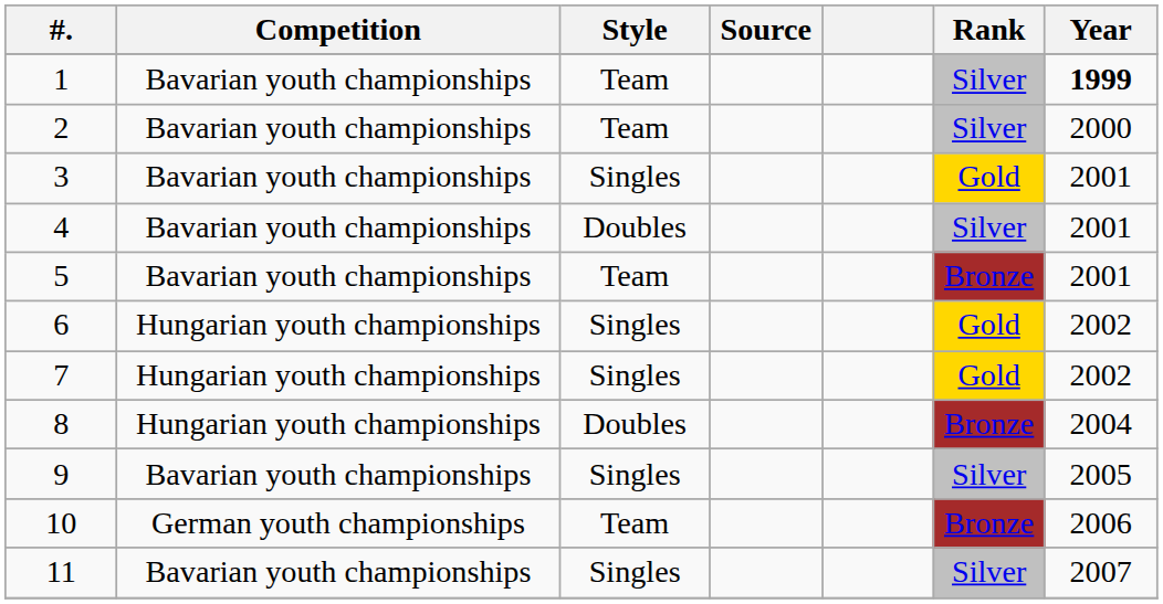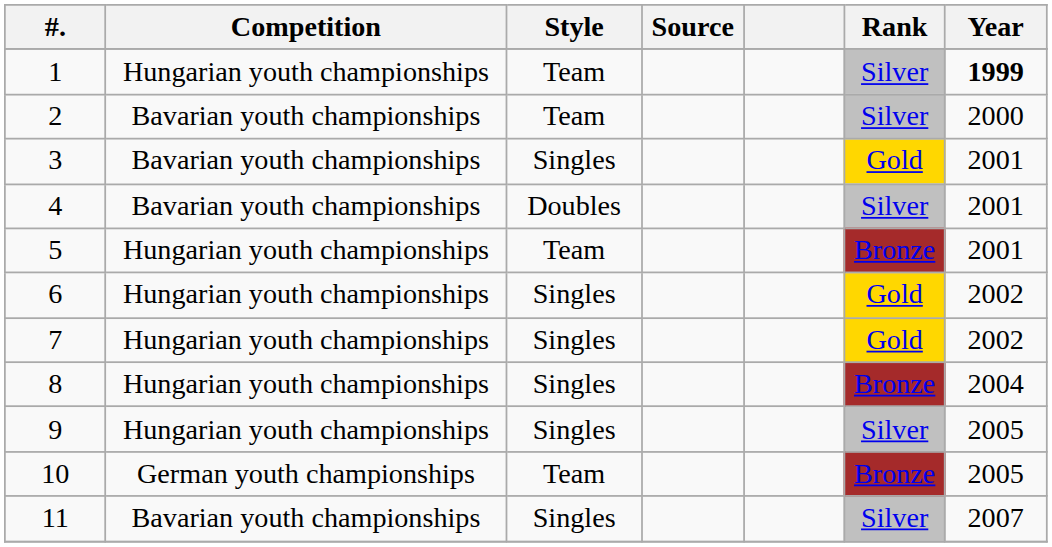 <table class=wikitable style=text-align:center;>
 <tr>
 <th width=50>#.</th>
 <th width=220>Competition</th>
 <th width=70>Style</th>
 <th width=50>Source</th>
 <th width=50></th>
 <th width=50>Rank</th>
 <th width=50>Year</th>
 </tr>
 <tr>
 </tr>
 <tr>
 <td>1</td>
-<td>Bavarian youth championships</td>
+<td>Hungarian youth championships</td>
 <td>Team</td>
 <td></td>
 <td></td>
 <td bgcolor=silver><a href='#'>Silver</a></td>
 <td><strong>1999</strong></td>
 </tr>
 <tr>
 <td>2</td>
 <td>Bavarian youth championships</td>
 <td>Team</td>
 <td></td>
 <td></td>
 <td bgcolor=silver><a href='#'>Silver</a></td>
 <td>2000</td>
 </tr>
 <tr>
 <td>3</td>
 <td>Bavarian youth championships</td>
 <td>Singles</td>
 <td></td>
 <td></td>
 <td bgcolor=gold><a href='#'>Gold</a></td>
 <td>2001</td>
 </tr>
 <tr>
 <td>4</td>
 <td>Bavarian youth championships</td>
 <td>Doubles</td>
 <td></td>
 <td></td>
 <td bgcolor=silver><a href='#'>Silver</a></td>
 <td>2001</td>
 </tr>
 <tr>
 <td>5</td>
-<td>Bavarian youth championships</td>
+<td>Hungarian youth championships</td>
 <td>Team</td>
 <td></td>
 <td></td>
 <td bgcolor=brown><a href='#'>Bronze</a></td>
 <td>2001</td>
 </tr>
 <tr>
 <td>6</td>
 <td>Hungarian youth championships</td>
 <td>Singles</td>
 <td></td>
 <td></td>
 <td bgcolor=Gold><a href='#'>Gold</a></td>
 <td>2002</td>
 </tr>
 <tr>
 <td>7</td>
 <td>Hungarian youth championships</td>
 <td>Singles</td>
 <td></td>
 <td></td>
 <td bgcolor=Gold><a href='#'>Gold</a></td>
 <td>2002</td>
 </tr>
 <tr>
 <td>8</td>
 <td>Hungarian youth championships</td>
-<td>Doubles</td>
+<td>Singles</td>
 <td></td>
 <td></td>
 <td bgcolor=brown><a href='#'>Bronze</a></td>
 <td>2004</td>
 </tr>
 <tr>
 <td>9</td>
-<td>Bavarian youth championships</td>
+<td>Hungarian youth championships</td>
 <td>Singles</td>
 <td></td>
 <td></td>
 <td bgcolor=silver><a href='#'>Silver</a></td>
 <td>2005</td>
 </tr>
 <tr>
 <td>10</td>
 <td>German youth championships</td>
 <td>Team</td>
 <td></td>
 <td></td>
 <td bgcolor=brown><a href='#'>Bronze</a></td>
-<td>2006</td>
+<td>2005</td>
 </tr>
 <tr>
 <td>11</td>
 <td>Bavarian youth championships</td>
 <td>Singles</td>
 <td></td>
 <td></td>
 <td bgcolor=silver><a href='#'>Silver</a></td>
 <td>2007</td>
 </tr>
 <tr>
 </tr>
 </table>
